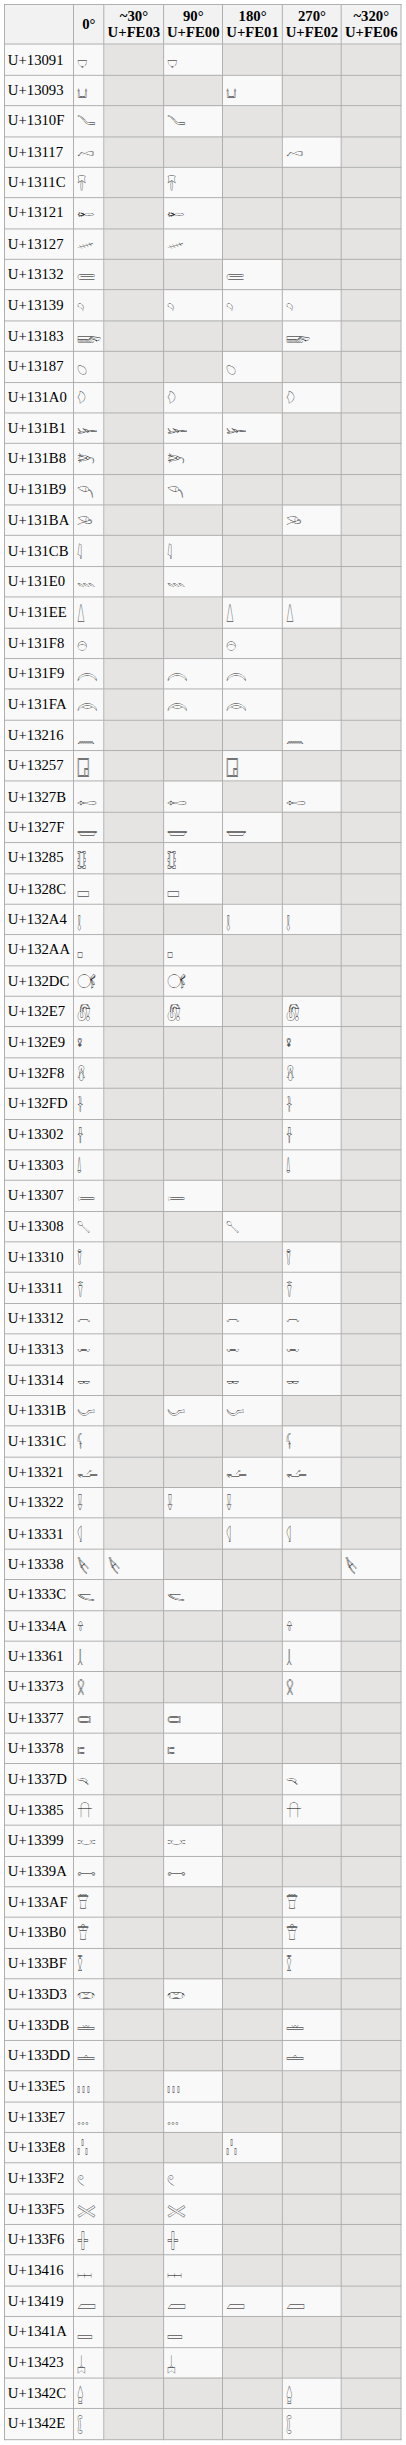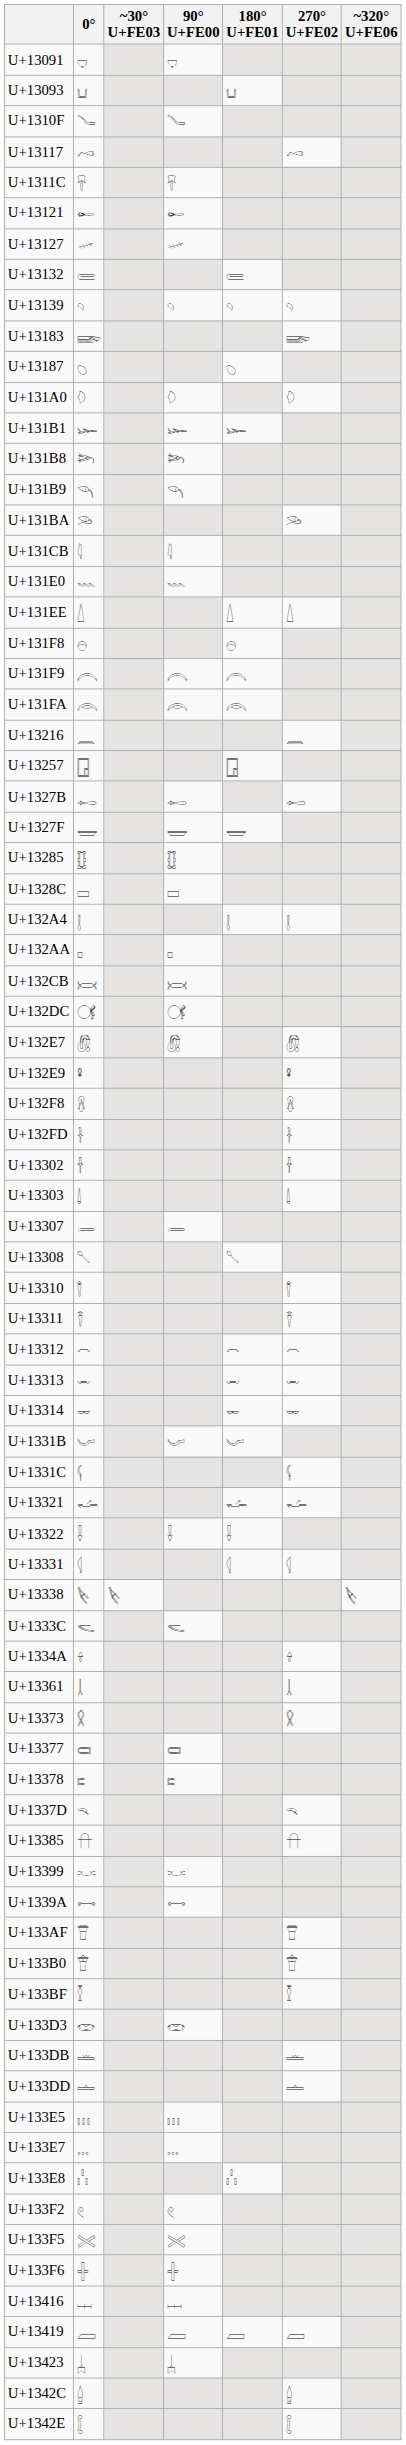 <table class="wikitable collapsible defaultcenter col1left sticky-header">
 <tr>
 <th></th>
 <th>0°<br></th>
 <th>~30°<br>U+FE03</th>
 <th>90°<br>U+FE00</th>
 <th>180°<br>U+FE01</th>
 <th>270°<br>U+FE02</th>
 <th>~320°<br>U+FE06</th>
 </tr>
 <tr>
 <td>U+13091</td>
 <td>𓂑</td>
 <td style="background-color: #E5E4E2"></td>
 <td>𓂑&#xFE00;</td>
 <td style="background-color: #E5E4E2"></td>
 <td style="background-color: #E5E4E2"></td>
 <td style="background-color: #E5E4E2"></td>
 </tr>
 <tr>
 <td>U+13093</td>
 <td>𓂓</td>
 <td style="background-color: #E5E4E2"></td>
 <td style="background-color: #E5E4E2"></td>
 <td>𓂓&#xFE01;</td>
 <td style="background-color: #E5E4E2"></td>
 <td style="background-color: #E5E4E2"></td>
 </tr>
 <tr>
 <td>U+1310F</td>
 <td>𓄏</td>
 <td style="background-color: #E5E4E2"></td>
 <td>𓄏&#xFE00;</td>
 <td style="background-color: #E5E4E2"></td>
 <td style="background-color: #E5E4E2"></td>
 <td style="background-color: #E5E4E2"></td>
 </tr>
 <tr>
 <td>U+13117</td>
 <td>𓄗</td>
 <td style="background-color: #E5E4E2"></td>
 <td style="background-color: #E5E4E2"></td>
 <td style="background-color: #E5E4E2"></td>
 <td>𓄗&#xFE02;</td>
 <td style="background-color: #E5E4E2"></td>
 </tr>
 <tr>
 <td>U+1311C</td>
 <td>𓄜</td>
 <td style="background-color: #E5E4E2"></td>
 <td>𓄜&#xFE00;</td>
 <td style="background-color: #E5E4E2"></td>
 <td style="background-color: #E5E4E2"></td>
 <td style="background-color: #E5E4E2"></td>
 </tr>
 <tr>
 <td>U+13121</td>
 <td>𓄡</td>
 <td style="background-color: #E5E4E2"></td>
 <td>𓄡&#xFE00;</td>
 <td style="background-color: #E5E4E2"></td>
 <td style="background-color: #E5E4E2"></td>
 <td style="background-color: #E5E4E2"></td>
 </tr>
 <tr>
 <td>U+13127</td>
 <td>𓄧</td>
 <td style="background-color: #E5E4E2"></td>
 <td>𓄧&#xFE00;</td>
 <td style="background-color: #E5E4E2"></td>
 <td style="background-color: #E5E4E2"></td>
 <td style="background-color: #E5E4E2"></td>
 </tr>
 <tr>
 <td>U+13132</td>
 <td>𓄲</td>
 <td style="background-color: #E5E4E2"></td>
 <td style="background-color: #E5E4E2"></td>
 <td>𓄲&#xFE01;</td>
 <td style="background-color: #E5E4E2"></td>
 <td style="background-color: #E5E4E2"></td>
 </tr>
 <tr>
 <td>U+13139</td>
 <td>𓄹</td>
 <td style="background-color: #E5E4E2"></td>
 <td>𓄹&#xFE00;</td>
 <td>𓄹&#xFE01;</td>
 <td>𓄹&#xFE02;</td>
 <td style="background-color: #E5E4E2"></td>
 </tr>
 <tr>
 <td>U+13183</td>
 <td>𓆃</td>
 <td style="background-color: #E5E4E2"></td>
 <td style="background-color: #E5E4E2"></td>
 <td style="background-color: #E5E4E2"></td>
 <td>𓆃&#xFE02;</td>
 <td style="background-color: #E5E4E2"></td>
 </tr>
 <tr>
 <td>U+13187</td>
 <td>𓆇</td>
 <td style="background-color: #E5E4E2"></td>
 <td style="background-color: #E5E4E2"></td>
 <td>𓆇&#xFE01;</td>
 <td style="background-color: #E5E4E2"></td>
 <td style="background-color: #E5E4E2"></td>
 </tr>
 <tr>
 <td>U+131A0</td>
 <td>𓆠</td>
 <td style="background-color: #E5E4E2"></td>
 <td>𓆠&#xFE00;</td>
 <td style="background-color: #E5E4E2"></td>
 <td>𓆠&#xFE02;</td>
 <td style="background-color: #E5E4E2"></td>
 </tr>
 <tr>
 <td>U+131B1</td>
 <td>𓆱</td>
 <td style="background-color: #E5E4E2"></td>
 <td>𓆱&#xFE00;</td>
 <td>𓆱&#xFE01;</td>
 <td style="background-color: #E5E4E2"></td>
 <td style="background-color: #E5E4E2"></td>
 </tr>
 <tr>
 <td>U+131B8</td>
 <td>𓆸</td>
 <td style="background-color: #E5E4E2"></td>
 <td>𓆸&#xFE00;</td>
 <td style="background-color: #E5E4E2"></td>
 <td style="background-color: #E5E4E2"></td>
 <td style="background-color: #E5E4E2"></td>
 </tr>
 <tr>
 <td>U+131B9</td>
 <td>𓆹</td>
 <td style="background-color: #E5E4E2"></td>
 <td>𓆹&#xFE00;</td>
 <td style="background-color: #E5E4E2"></td>
 <td style="background-color: #E5E4E2"></td>
 <td style="background-color: #E5E4E2"></td>
 </tr>
 <tr>
 <td>U+131BA</td>
 <td>𓆺</td>
 <td style="background-color: #E5E4E2"></td>
 <td style="background-color: #E5E4E2"></td>
 <td style="background-color: #E5E4E2"></td>
 <td>𓆺&#xFE02;</td>
 <td style="background-color: #E5E4E2"></td>
 </tr>
 <tr>
 <td>U+131CB</td>
 <td>𓇋</td>
 <td style="background-color: #E5E4E2"></td>
 <td>𓇋&#xFE00;</td>
 <td style="background-color: #E5E4E2"></td>
 <td style="background-color: #E5E4E2"></td>
 <td style="background-color: #E5E4E2"></td>
 </tr>
 <tr>
 <td>U+131E0</td>
 <td>𓇠</td>
 <td style="background-color: #E5E4E2"></td>
 <td>𓇠&#xFE00;</td>
 <td style="background-color: #E5E4E2"></td>
 <td style="background-color: #E5E4E2"></td>
 <td style="background-color: #E5E4E2"></td>
 </tr>
 <tr>
 <td>U+131EE</td>
 <td>𓇮</td>
 <td style="background-color: #E5E4E2"></td>
 <td style="background-color: #E5E4E2"></td>
 <td>𓇮&#xFE01;</td>
 <td>𓇮&#xFE02;</td>
 <td style="background-color: #E5E4E2"></td>
 </tr>
 <tr>
 <td>U+131F8</td>
 <td>𓇸</td>
 <td style="background-color: #E5E4E2"></td>
 <td style="background-color: #E5E4E2"></td>
 <td>𓇸&#xFE01;</td>
 <td style="background-color: #E5E4E2"></td>
 <td style="background-color: #E5E4E2"></td>
 </tr>
 <tr>
 <td>U+131F9</td>
 <td>𓇹</td>
 <td style="background-color: #E5E4E2"></td>
 <td>𓇹&#xFE00;</td>
 <td>𓇹&#xFE01;</td>
 <td style="background-color: #E5E4E2"></td>
 <td style="background-color: #E5E4E2"></td>
 </tr>
 <tr>
 <td>U+131FA</td>
 <td>𓇺</td>
 <td style="background-color: #E5E4E2"></td>
 <td>𓇺&#xFE00;</td>
 <td>𓇺&#xFE01;</td>
 <td style="background-color: #E5E4E2"></td>
 <td style="background-color: #E5E4E2"></td>
 </tr>
 <tr>
 <td>U+13216</td>
 <td>𓈖</td>
 <td style="background-color: #E5E4E2"></td>
 <td style="background-color: #E5E4E2"></td>
 <td style="background-color: #E5E4E2"></td>
 <td>𓈖&#xFE02;</td>
 <td style="background-color: #E5E4E2"></td>
 </tr>
 <tr>
 <td>U+13257</td>
 <td>𓉗</td>
 <td style="background-color: #E5E4E2"></td>
 <td style="background-color: #E5E4E2"></td>
 <td>𓉗&#xFE01;</td>
 <td style="background-color: #E5E4E2"></td>
 <td style="background-color: #E5E4E2"></td>
 </tr>
 <tr>
 <td>U+1327B</td>
 <td>𓉻</td>
 <td style="background-color: #E5E4E2"></td>
 <td>𓉻&#xFE00;</td>
 <td style="background-color: #E5E4E2"></td>
 <td>𓉻&#xFE02;</td>
 <td style="background-color: #E5E4E2"></td>
 </tr>
 <tr>
 <td>U+1327F</td>
 <td>𓉿</td>
 <td style="background-color: #E5E4E2"></td>
 <td>𓉿&#xFE00;</td>
 <td>𓉿&#xFE01;</td>
 <td style="background-color: #E5E4E2"></td>
 <td style="background-color: #E5E4E2"></td>
 </tr>
 <tr>
 <td>U+13285</td>
 <td>𓊅</td>
 <td style="background-color: #E5E4E2"></td>
 <td>𓊅&#xFE00;</td>
 <td style="background-color: #E5E4E2"></td>
 <td style="background-color: #E5E4E2"></td>
 <td style="background-color: #E5E4E2"></td>
 </tr>
 <tr>
 <td>U+1328C</td>
 <td>𓊌</td>
 <td style="background-color: #E5E4E2"></td>
 <td>𓊌&#xFE00;</td>
 <td style="background-color: #E5E4E2"></td>
 <td style="background-color: #E5E4E2"></td>
 <td style="background-color: #E5E4E2"></td>
 </tr>
 <tr>
 <td>U+132A4</td>
 <td>𓊤</td>
 <td style="background-color: #E5E4E2"></td>
 <td style="background-color: #E5E4E2"></td>
 <td>𓊤&#xFE01;</td>
 <td>𓊤&#xFE02;</td>
 <td style="background-color: #E5E4E2"></td>
 </tr>
 <tr>
 <td>U+132AA</td>
 <td>𓊪</td>
 <td style="background-color: #E5E4E2"></td>
 <td>𓊪&#xFE00;</td>
+<td style="background-color: #E5E4E2"></td>
+<td style="background-color: #E5E4E2"></td>
+<td style="background-color: #E5E4E2"></td>
+</tr>
+<tr>
+<td>U+132CB</td>
+<td>𓋋</td>
+<td style="background-color: #E5E4E2"></td>
+<td>𓋋&#xFE00;</td>
 <td style="background-color: #E5E4E2"></td>
 <td style="background-color: #E5E4E2"></td>
 <td style="background-color: #E5E4E2"></td>
 </tr>
 <tr>
 <td>U+132DC</td>
 <td>𓋜</td>
 <td style="background-color: #E5E4E2"></td>
 <td>𓋜&#xFE00;</td>
 <td style="background-color: #E5E4E2"></td>
 <td style="background-color: #E5E4E2"></td>
 <td style="background-color: #E5E4E2"></td>
 </tr>
 <tr>
 <td>U+132E7</td>
 <td>𓋧</td>
 <td style="background-color: #E5E4E2"></td>
 <td>𓋧&#xFE00;</td>
 <td style="background-color: #E5E4E2"></td>
 <td>𓋧&#xFE02;</td>
 <td style="background-color: #E5E4E2"></td>
 </tr>
 <tr>
 <td>U+132E9</td>
 <td>𓋩</td>
 <td style="background-color: #E5E4E2"></td>
 <td style="background-color: #E5E4E2"></td>
 <td style="background-color: #E5E4E2"></td>
 <td>𓋩&#xFE02;</td>
 <td style="background-color: #E5E4E2"></td>
 </tr>
 <tr>
 <td>U+132F8</td>
 <td>𓋸</td>
 <td style="background-color: #E5E4E2"></td>
 <td style="background-color: #E5E4E2"></td>
 <td style="background-color: #E5E4E2"></td>
 <td>𓋸&#xFE02;</td>
 <td style="background-color: #E5E4E2"></td>
 </tr>
 <tr>
 <td>U+132FD</td>
 <td>𓋽</td>
 <td style="background-color: #E5E4E2"></td>
 <td style="background-color: #E5E4E2"></td>
 <td style="background-color: #E5E4E2"></td>
 <td>𓋽&#xFE02;</td>
 <td style="background-color: #E5E4E2"></td>
 </tr>
 <tr>
 <td>U+13302</td>
 <td>𓌂</td>
 <td style="background-color: #E5E4E2"></td>
 <td style="background-color: #E5E4E2"></td>
 <td style="background-color: #E5E4E2"></td>
 <td>𓌂&#xFE02;</td>
 <td style="background-color: #E5E4E2"></td>
 </tr>
 <tr>
 <td>U+13303</td>
 <td>𓌃</td>
 <td style="background-color: #E5E4E2"></td>
 <td style="background-color: #E5E4E2"></td>
 <td style="background-color: #E5E4E2"></td>
 <td>𓌃&#xFE02;</td>
 <td style="background-color: #E5E4E2"></td>
 </tr>
 <tr>
 <td>U+13307</td>
 <td>𓌇</td>
 <td style="background-color: #E5E4E2"></td>
 <td>𓌇&#xFE00;</td>
 <td style="background-color: #E5E4E2"></td>
 <td style="background-color: #E5E4E2"></td>
 <td style="background-color: #E5E4E2"></td>
 </tr>
 <tr>
 <td>U+13308</td>
 <td>𓌈</td>
 <td style="background-color: #E5E4E2"></td>
 <td style="background-color: #E5E4E2"></td>
 <td>𓌈&#xFE01;</td>
 <td style="background-color: #E5E4E2"></td>
 <td style="background-color: #E5E4E2"></td>
 </tr>
 <tr>
 <td>U+13310</td>
 <td>𓌐</td>
 <td style="background-color: #E5E4E2"></td>
 <td style="background-color: #E5E4E2"></td>
 <td style="background-color: #E5E4E2"></td>
 <td>𓌐&#xFE02;</td>
 <td style="background-color: #E5E4E2"></td>
 </tr>
 <tr>
 <td>U+13311</td>
 <td>𓌑</td>
 <td style="background-color: #E5E4E2"></td>
 <td style="background-color: #E5E4E2"></td>
 <td style="background-color: #E5E4E2"></td>
 <td>𓌑&#xFE02;</td>
 <td style="background-color: #E5E4E2"></td>
 </tr>
 <tr>
 <td>U+13312</td>
 <td>𓌒</td>
 <td style="background-color: #E5E4E2"></td>
 <td style="background-color: #E5E4E2"></td>
 <td>𓌒&#xFE01;</td>
 <td>𓌒&#xFE02;</td>
 <td style="background-color: #E5E4E2"></td>
 </tr>
 <tr>
 <td>U+13313</td>
 <td>𓌓</td>
 <td style="background-color: #E5E4E2"></td>
 <td style="background-color: #E5E4E2"></td>
 <td>𓌓&#xFE01;</td>
 <td>𓌓&#xFE02;</td>
 <td style="background-color: #E5E4E2"></td>
 </tr>
 <tr>
 <td>U+13314</td>
 <td>𓌔</td>
 <td style="background-color: #E5E4E2"></td>
 <td style="background-color: #E5E4E2"></td>
 <td>𓌔&#xFE01;</td>
 <td>𓌔&#xFE02;</td>
 <td style="background-color: #E5E4E2"></td>
 </tr>
 <tr>
 <td>U+1331B</td>
 <td>𓌛</td>
 <td style="background-color: #E5E4E2"></td>
 <td>𓌛&#xFE00;</td>
 <td>𓌛&#xFE01;</td>
 <td style="background-color: #E5E4E2"></td>
 <td style="background-color: #E5E4E2"></td>
 </tr>
 <tr>
 <td>U+1331C</td>
 <td>𓌜</td>
 <td style="background-color: #E5E4E2"></td>
 <td style="background-color: #E5E4E2"></td>
 <td style="background-color: #E5E4E2"></td>
 <td>𓌜&#xFE02;</td>
 <td style="background-color: #E5E4E2"></td>
 </tr>
 <tr>
 <td>U+13321</td>
 <td>𓌡</td>
 <td style="background-color: #E5E4E2"></td>
 <td style="background-color: #E5E4E2"></td>
 <td>𓌡&#xFE01;</td>
 <td>𓌡&#xFE02;</td>
 <td style="background-color: #E5E4E2"></td>
 </tr>
 <tr>
 <td>U+13322</td>
 <td>𓌢</td>
 <td style="background-color: #E5E4E2"></td>
 <td>𓌢&#xFE00;</td>
 <td>𓌢&#xFE01;</td>
 <td style="background-color: #E5E4E2"></td>
 <td style="background-color: #E5E4E2"></td>
 </tr>
 <tr>
 <td>U+13331</td>
 <td>𓌱</td>
 <td style="background-color: #E5E4E2"></td>
 <td style="background-color: #E5E4E2"></td>
 <td>𓌱&#xFE01;</td>
 <td>𓌱&#xFE02;</td>
 <td style="background-color: #E5E4E2"></td>
 </tr>
 <tr>
 <td>U+13338</td>
 <td>𓌸</td>
 <td>𓌸&#xFE03;</td>
 <td style="background-color: #E5E4E2"></td>
 <td style="background-color: #E5E4E2"></td>
 <td style="background-color: #E5E4E2"></td>
 <td>𓌸&#xFE06;</td>
 </tr>
 <tr>
 <td>U+1333C</td>
 <td>𓌼</td>
 <td style="background-color: #E5E4E2"></td>
 <td>𓌼&#xFE00;</td>
 <td style="background-color: #E5E4E2"></td>
 <td style="background-color: #E5E4E2"></td>
 <td style="background-color: #E5E4E2"></td>
 </tr>
 <tr>
 <td>U+1334A</td>
 <td>𓍊</td>
 <td style="background-color: #E5E4E2"></td>
 <td style="background-color: #E5E4E2"></td>
 <td style="background-color: #E5E4E2"></td>
 <td>𓍊&#xFE02;</td>
 <td style="background-color: #E5E4E2"></td>
 </tr>
 <tr>
 <td>U+13361</td>
 <td>𓍡</td>
 <td style="background-color: #E5E4E2"></td>
 <td style="background-color: #E5E4E2"></td>
 <td style="background-color: #E5E4E2"></td>
 <td>𓍡&#xFE02;</td>
 <td style="background-color: #E5E4E2"></td>
 </tr>
 <tr>
 <td>U+13373</td>
 <td>𓍳</td>
 <td style="background-color: #E5E4E2"></td>
 <td style="background-color: #E5E4E2"></td>
 <td style="background-color: #E5E4E2"></td>
 <td>𓍳&#xFE02;</td>
 <td style="background-color: #E5E4E2"></td>
 </tr>
 <tr>
 <td>U+13377</td>
 <td>𓍷</td>
 <td style="background-color: #E5E4E2"></td>
 <td>𓍷&#xFE00;</td>
 <td style="background-color: #E5E4E2"></td>
 <td style="background-color: #E5E4E2"></td>
 <td style="background-color: #E5E4E2"></td>
 </tr>
 <tr>
 <td>U+13378</td>
 <td>𓍸</td>
 <td style="background-color: #E5E4E2"></td>
 <td>𓍸&#xFE00;</td>
 <td style="background-color: #E5E4E2"></td>
 <td style="background-color: #E5E4E2"></td>
 <td style="background-color: #E5E4E2"></td>
 </tr>
 <tr>
 <td>U+1337D</td>
 <td>𓍽</td>
 <td style="background-color: #E5E4E2"></td>
 <td style="background-color: #E5E4E2"></td>
 <td style="background-color: #E5E4E2"></td>
 <td>𓍽&#xFE02;</td>
 <td style="background-color: #E5E4E2"></td>
 </tr>
 <tr>
 <td>U+13385</td>
 <td>𓎅</td>
 <td style="background-color: #E5E4E2"></td>
 <td style="background-color: #E5E4E2"></td>
 <td style="background-color: #E5E4E2"></td>
 <td>𓎅&#xFE02;</td>
 <td style="background-color: #E5E4E2"></td>
 </tr>
 <tr>
 <td>U+13399</td>
 <td>𓎙</td>
 <td style="background-color: #E5E4E2"></td>
 <td>𓎙&#xFE00;</td>
 <td style="background-color: #E5E4E2"></td>
 <td style="background-color: #E5E4E2"></td>
 <td style="background-color: #E5E4E2"></td>
 </tr>
 <tr>
 <td>U+1339A</td>
 <td>𓎚</td>
 <td style="background-color: #E5E4E2"></td>
 <td>𓎚&#xFE00;</td>
 <td style="background-color: #E5E4E2"></td>
 <td style="background-color: #E5E4E2"></td>
 <td style="background-color: #E5E4E2"></td>
 </tr>
 <tr>
 <td>U+133AF</td>
 <td>𓎯</td>
 <td style="background-color: #E5E4E2"></td>
 <td style="background-color: #E5E4E2"></td>
 <td style="background-color: #E5E4E2"></td>
 <td>𓎯&#xFE02;</td>
 <td style="background-color: #E5E4E2"></td>
 </tr>
 <tr>
 <td>U+133B0</td>
 <td>𓎰</td>
 <td style="background-color: #E5E4E2"></td>
 <td style="background-color: #E5E4E2"></td>
 <td style="background-color: #E5E4E2"></td>
 <td>𓎰&#xFE02;</td>
 <td style="background-color: #E5E4E2"></td>
 </tr>
 <tr>
 <td>U+133BF</td>
 <td>𓎿</td>
 <td style="background-color: #E5E4E2"></td>
 <td style="background-color: #E5E4E2"></td>
 <td style="background-color: #E5E4E2"></td>
 <td>𓎿&#xFE02;</td>
 <td style="background-color: #E5E4E2"></td>
 </tr>
 <tr>
 <td>U+133D3</td>
 <td>𓏓</td>
 <td style="background-color: #E5E4E2"></td>
 <td>𓏓&#xFE00;</td>
 <td style="background-color: #E5E4E2"></td>
 <td style="background-color: #E5E4E2"></td>
 <td style="background-color: #E5E4E2"></td>
 </tr>
 <tr>
 <td>U+133DB</td>
 <td>𓏛</td>
 <td style="background-color: #E5E4E2"></td>
 <td style="background-color: #E5E4E2"></td>
 <td style="background-color: #E5E4E2"></td>
 <td>𓏛&#xFE02;</td>
 <td style="background-color: #E5E4E2"></td>
 </tr>
 <tr>
 <td>U+133DD</td>
 <td>𓏝</td>
 <td style="background-color: #E5E4E2"></td>
 <td style="background-color: #E5E4E2"></td>
 <td style="background-color: #E5E4E2"></td>
 <td>𓏝&#xFE02;</td>
 <td style="background-color: #E5E4E2"></td>
 </tr>
 <tr>
 <td>U+133E5</td>
 <td>𓏥</td>
 <td style="background-color: #E5E4E2"></td>
 <td>𓏥&#xFE00;</td>
 <td style="background-color: #E5E4E2"></td>
 <td style="background-color: #E5E4E2"></td>
 <td style="background-color: #E5E4E2"></td>
 </tr>
 <tr>
 <td>U+133E7</td>
 <td>𓏧</td>
 <td style="background-color: #E5E4E2"></td>
 <td>𓏧&#xFE00;</td>
 <td style="background-color: #E5E4E2"></td>
 <td style="background-color: #E5E4E2"></td>
 <td style="background-color: #E5E4E2"></td>
 </tr>
 <tr>
 <td>U+133E8</td>
 <td>𓏨</td>
 <td style="background-color: #E5E4E2"></td>
 <td style="background-color: #E5E4E2"></td>
 <td>𓏨&#xFE01;</td>
 <td style="background-color: #E5E4E2"></td>
 <td style="background-color: #E5E4E2"></td>
 </tr>
 <tr>
 <td>U+133F2</td>
 <td>𓏲</td>
 <td style="background-color: #E5E4E2"></td>
 <td>𓏲&#xFE00;</td>
 <td style="background-color: #E5E4E2"></td>
 <td style="background-color: #E5E4E2"></td>
 <td style="background-color: #E5E4E2"></td>
 </tr>
 <tr>
 <td>U+133F5</td>
 <td>𓏵</td>
 <td style="background-color: #E5E4E2"></td>
 <td>𓏵&#xFE00;</td>
 <td style="background-color: #E5E4E2"></td>
 <td style="background-color: #E5E4E2"></td>
 <td style="background-color: #E5E4E2"></td>
 </tr>
 <tr>
 <td>U+133F6</td>
 <td>𓏶</td>
 <td style="background-color: #E5E4E2"></td>
 <td>𓏶&#xFE00;</td>
 <td style="background-color: #E5E4E2"></td>
 <td style="background-color: #E5E4E2"></td>
 <td style="background-color: #E5E4E2"></td>
 </tr>
 <tr>
 <td>U+13416</td>
 <td>𓐖</td>
 <td style="background-color: #E5E4E2"></td>
 <td>𓐖&#xFE00;</td>
 <td style="background-color: #E5E4E2"></td>
 <td style="background-color: #E5E4E2"></td>
 <td style="background-color: #E5E4E2"></td>
 </tr>
 <tr>
 <td>U+13419</td>
 <td>𓐙</td>
 <td style="background-color: #E5E4E2"></td>
 <td>𓐙&#xFE00;</td>
 <td>𓐙&#xFE01;</td>
 <td>𓐙&#xFE02;</td>
 <td style="background-color: #E5E4E2"></td>
 </tr>
 <tr>
-<td>U+1341A</td>
-<td>𓐚</td>
-<td style="background-color: #E5E4E2"></td>
-<td>𓐚&#xFE00;</td>
-<td style="background-color: #E5E4E2"></td>
-<td style="background-color: #E5E4E2"></td>
-<td style="background-color: #E5E4E2"></td>
-</tr>
-<tr>
 <td>U+13423</td>
 <td>𓐣</td>
 <td style="background-color: #E5E4E2"></td>
 <td>𓐣&#xFE00;</td>
 <td style="background-color: #E5E4E2"></td>
 <td style="background-color: #E5E4E2"></td>
 <td style="background-color: #E5E4E2"></td>
 </tr>
 <tr>
 <td>U+1342C</td>
 <td>𓐬</td>
 <td style="background-color: #E5E4E2"></td>
 <td style="background-color: #E5E4E2"></td>
 <td style="background-color: #E5E4E2"></td>
 <td>𓐬&#xFE02;</td>
 <td style="background-color: #E5E4E2"></td>
 </tr>
 <tr>
 <td>U+1342E</td>
 <td>𓐮</td>
 <td style="background-color: #E5E4E2"></td>
 <td style="background-color: #E5E4E2"></td>
 <td style="background-color: #E5E4E2"></td>
 <td>𓐮&#xFE02;</td>
 <td style="background-color: #E5E4E2"></td>
 </tr>
 </table>
